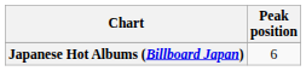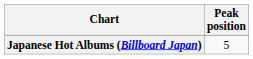 <table class="wikitable sortable plainrowheaders" style="text-align:center">
 <tr>
 <th scope="col">Chart</th>
 <th scope="col">Peak<br>position</th>
 </tr>
 <tr>
 </tr>
 <tr>
 <th scope="row">Japanese Hot Albums (<em><a href='#'>Billboard Japan</a></em>)</th>
-<td>6</td>
+<td>5</td>
 </tr>
 </table>
